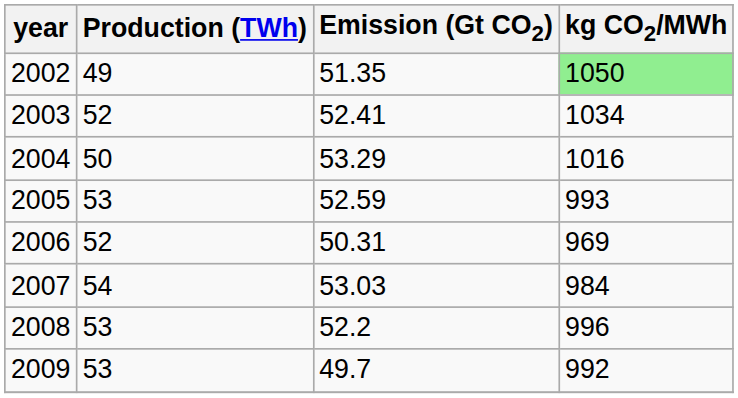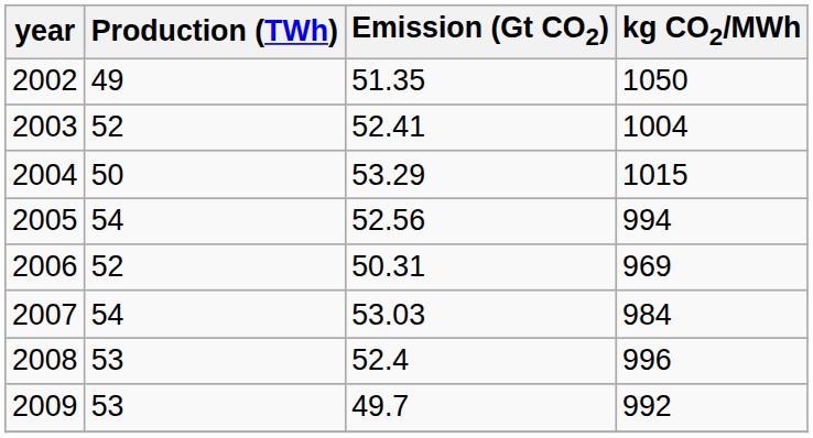 <table class="wikitable sortable">
 <tr>
 <th>year</th>
 <th>Production (<a href='#'>TWh</a>)</th>
 <th>Emission (Gt CO<sub>2</sub>)</th>
 <th>kg CO<sub>2</sub>/MWh</th>
 </tr>
 <tr --->
 <td>2002</td>
 <td>49</td>
 <td>51.35</td>
-<td style="background: lightgreen;">1050</td>
+<td>1050</td>
 </tr>
 <tr --->
 <td>2003</td>
 <td>52</td>
 <td>52.41</td>
-<td>1034</td>
+<td>1004</td>
 </tr>
 <tr --->
 <td>2004</td>
 <td>50</td>
 <td>53.29</td>
-<td>1016</td>
+<td>1015</td>
 </tr>
 <tr --->
 <td>2005</td>
-<td>53</td>
-<td>52.59</td>
-<td>993</td>
+<td>54</td>
+<td>52.56</td>
+<td>994</td>
 </tr>
 <tr --->
 <td>2006</td>
 <td>52</td>
 <td>50.31</td>
 <td>969</td>
 </tr>
 <tr --->
 <td>2007</td>
 <td>54</td>
 <td>53.03</td>
 <td>984</td>
 </tr>
 <tr --->
 <td>2008</td>
 <td>53</td>
-<td>52.2</td>
+<td>52.4</td>
 <td>996</td>
 </tr>
 <tr --->
 <td>2009</td>
 <td>53</td>
 <td>49.7</td>
 <td>992</td>
 </tr>
 <tr --->
 </tr>
 </table>
